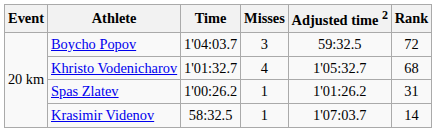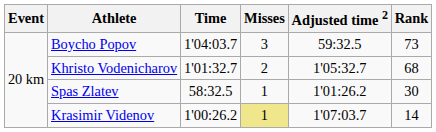 <table class="wikitable" style="font-size:90%">
 <tr>
 <th>Event</th>
 <th>Athlete</th>
 <th>Time</th>
 <th>Misses</th>
 <th>Adjusted time <sup>2</sup></th>
 <th>Rank</th>
 </tr>
 <tr>
 <td rowspan="4">20 km</td>
 <td><a href='#'>Boycho Popov</a></td>
 <td align="center">1'04:03.7</td>
 <td align="center">3</td>
 <td align="center">59:32.5</td>
-<td align="center">72</td>
+<td align="center">73</td>
 </tr>
 <tr>
 <td><a href='#'>Khristo Vodenicharov</a></td>
 <td align="center">1'01:32.7</td>
-<td align="center">4</td>
+<td align="center">2</td>
 <td align="center">1'05:32.7</td>
 <td align="center">68</td>
 </tr>
 <tr>
 <td><a href='#'>Spas Zlatev</a></td>
-<td align="center">1'00:26.2</td>
+<td align="center">58:32.5</td>
 <td align="center">1</td>
 <td align="center">1'01:26.2</td>
-<td align="center">31</td>
+<td align="center">30</td>
 </tr>
 <tr>
 <td><a href='#'>Krasimir Videnov</a></td>
-<td align="center">58:32.5</td>
-<td align="center">1</td>
+<td align="center">1'00:26.2</td>
+<td align="center" style="background: khaki;">1</td>
 <td align="center">1'07:03.7</td>
 <td align="center">14</td>
 </tr>
 </table>
